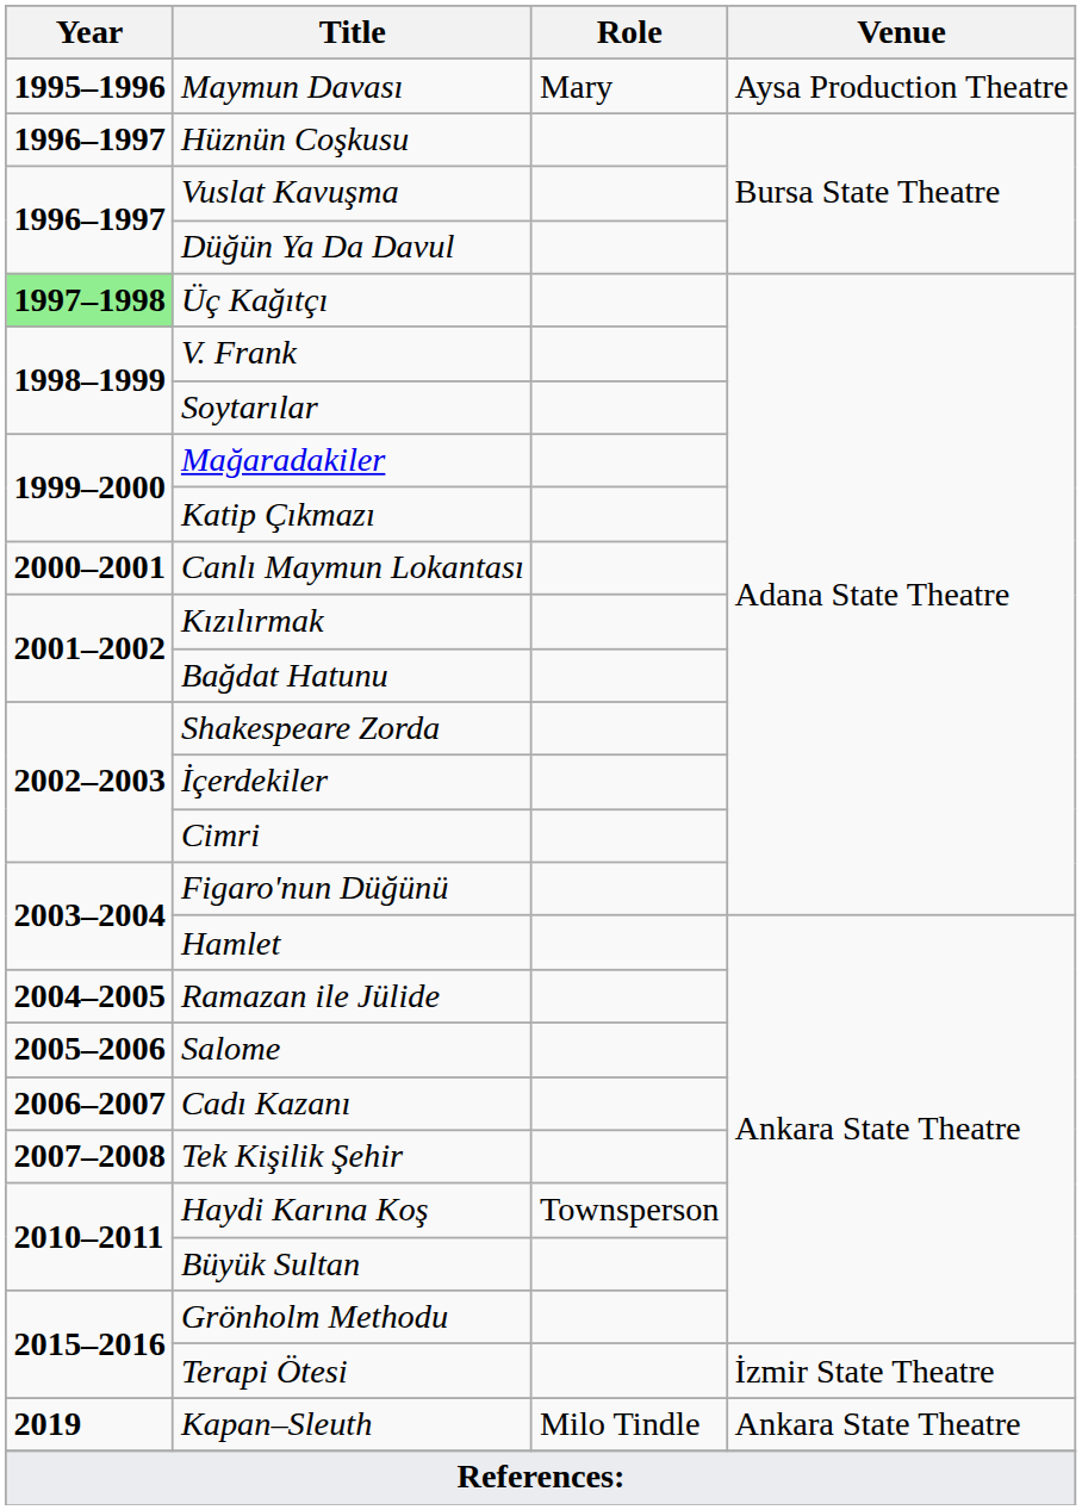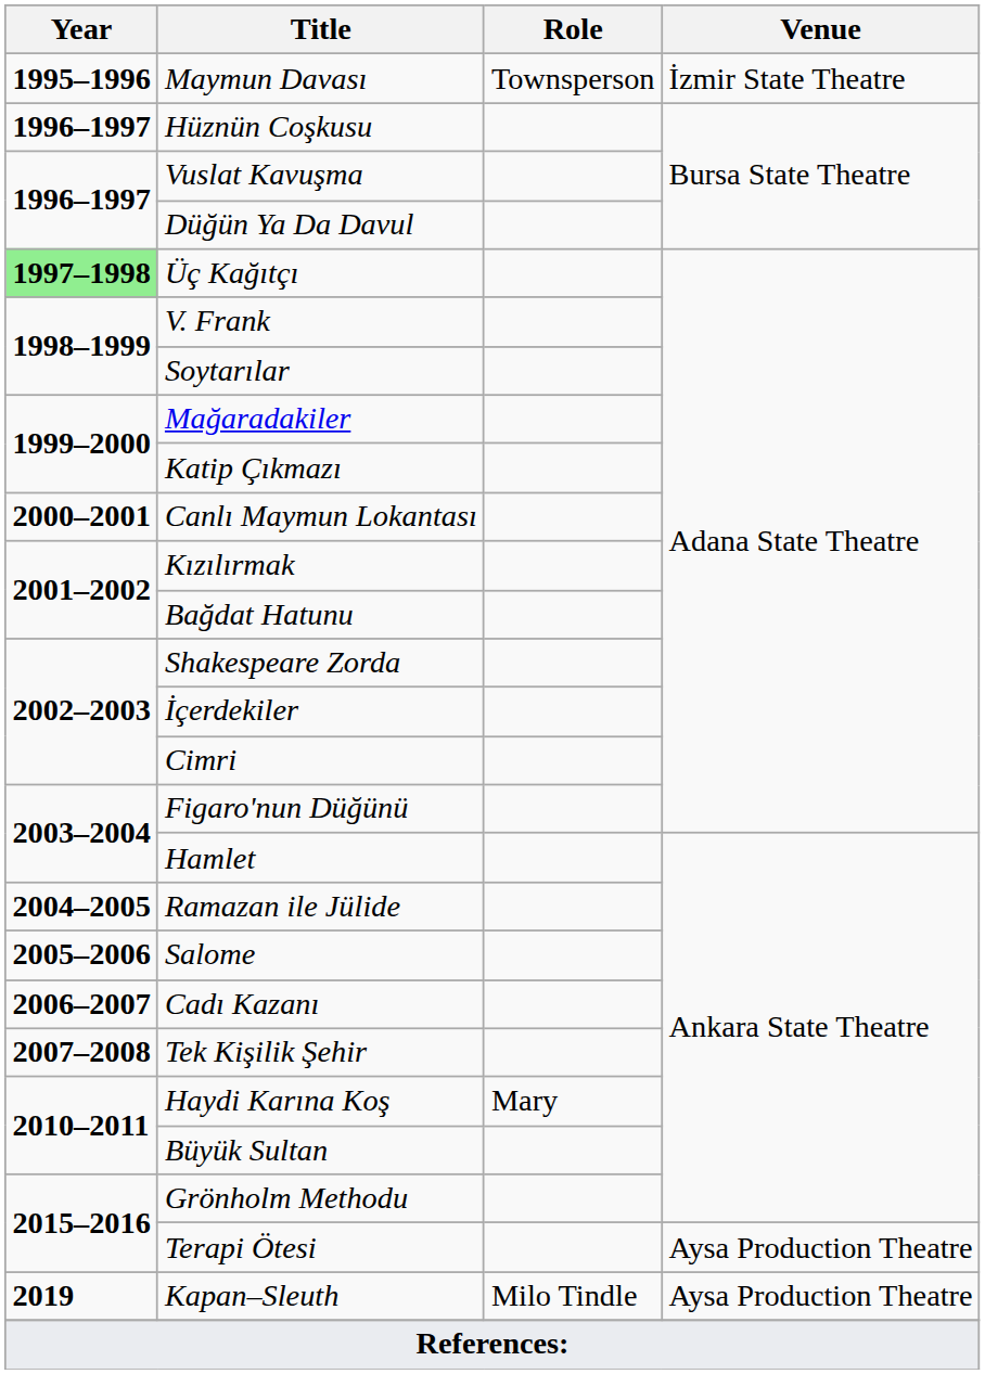 <table class="wikitable">
 <tr>
 <th>Year</th>
 <th>Title</th>
 <th>Role</th>
 <th>Venue</th>
 </tr>
 <tr>
 <td><strong>1995–1996</strong></td>
 <td><em>Maymun Davası</em></td>
-<td>Mary</td>
-<td>Aysa Production Theatre</td>
+<td>Townsperson</td>
+<td>İzmir State Theatre</td>
 </tr>
 <tr>
 <td><strong>1996–1997</strong></td>
 <td><em>Hüznün Coşkusu</em></td>
 <td></td>
 <td rowspan="3">Bursa State Theatre</td>
 </tr>
 <tr>
 <td rowspan="2"><strong>1996–1997</strong></td>
 <td><em>Vuslat Kavuşma</em></td>
 <td></td>
 </tr>
 <tr>
 <td><em>Düğün Ya Da Davul</em></td>
 <td></td>
 </tr>
 <tr>
 <td style="background: lightgreen;"><strong>1997–1998</strong></td>
 <td><em>Üç Kağıtçı</em></td>
 <td></td>
 <td rowspan="12">Adana State Theatre</td>
 </tr>
 <tr>
 <td rowspan="2"><strong>1998–1999</strong></td>
 <td><em>V. Frank</em></td>
 <td></td>
 </tr>
 <tr>
 <td><em>Soytarılar</em></td>
 <td></td>
 </tr>
 <tr>
 <td rowspan="2"><strong>1999–2000</strong></td>
 <td><em><a href='#'>Mağaradakiler</a></em></td>
 <td></td>
 </tr>
 <tr>
 <td><em>Katip Çıkmazı</em></td>
 <td></td>
 </tr>
 <tr>
 <td><strong>2000–2001</strong></td>
 <td><em>Canlı Maymun Lokantası</em></td>
 <td></td>
 </tr>
 <tr>
 <td rowspan="2"><strong>2001–2002</strong></td>
 <td><em>Kızılırmak</em></td>
 <td></td>
 </tr>
 <tr>
 <td><em>Bağdat Hatunu</em></td>
 <td></td>
 </tr>
 <tr>
 <td rowspan="3"><strong>2002–2003</strong></td>
 <td><em>Shakespeare Zorda</em></td>
 <td></td>
 </tr>
 <tr>
 <td><em>İçerdekiler</em></td>
 <td></td>
 </tr>
 <tr>
 <td><em>Cimri</em></td>
 <td></td>
 </tr>
 <tr>
 <td rowspan="2"><strong>2003–2004</strong></td>
 <td><em>Figaro'nun Düğünü</em></td>
 <td></td>
 </tr>
 <tr>
 <td><em>Hamlet</em></td>
 <td></td>
 <td rowspan="8">Ankara State Theatre</td>
 </tr>
 <tr>
 <td><strong>2004–2005</strong></td>
 <td><em>Ramazan ile Jülide</em></td>
 <td></td>
 </tr>
 <tr>
 <td><strong>2005–2006</strong></td>
 <td><em>Salome</em></td>
 <td></td>
 </tr>
 <tr>
 <td><strong>2006–2007</strong></td>
 <td><em>Cadı Kazanı</em></td>
 <td></td>
 </tr>
 <tr>
 <td><strong>2007–2008</strong></td>
 <td><em>Tek Kişilik Şehir</em></td>
 <td></td>
 </tr>
 <tr>
 <td rowspan="2"><strong>2010–2011</strong></td>
 <td><em>Haydi Karına Koş</em></td>
-<td>Townsperson</td>
+<td>Mary</td>
 </tr>
 <tr>
 <td><em>Büyük Sultan</em></td>
 <td></td>
 </tr>
 <tr>
 <td rowspan="2"><strong>2015–2016</strong></td>
 <td><em>Grönholm Methodu</em></td>
 <td></td>
 </tr>
 <tr>
 <td><em>Terapi Ötesi</em></td>
 <td></td>
-<td>İzmir State Theatre</td>
+<td>Aysa Production Theatre</td>
 </tr>
 <tr>
 <td><strong>2019</strong></td>
 <td><em>Kapan–Sleuth</em></td>
 <td>Milo Tindle</td>
-<td>Ankara State Theatre</td>
+<td>Aysa Production Theatre</td>
 </tr>
 <tr>
 </tr>
 <tr class="sortbottom">
 <td colspan="8" style="background-color:#EAECF0;text-align:center"><strong>References:</strong></td>
 </tr>
 <tr>
 </tr>
 </table>
